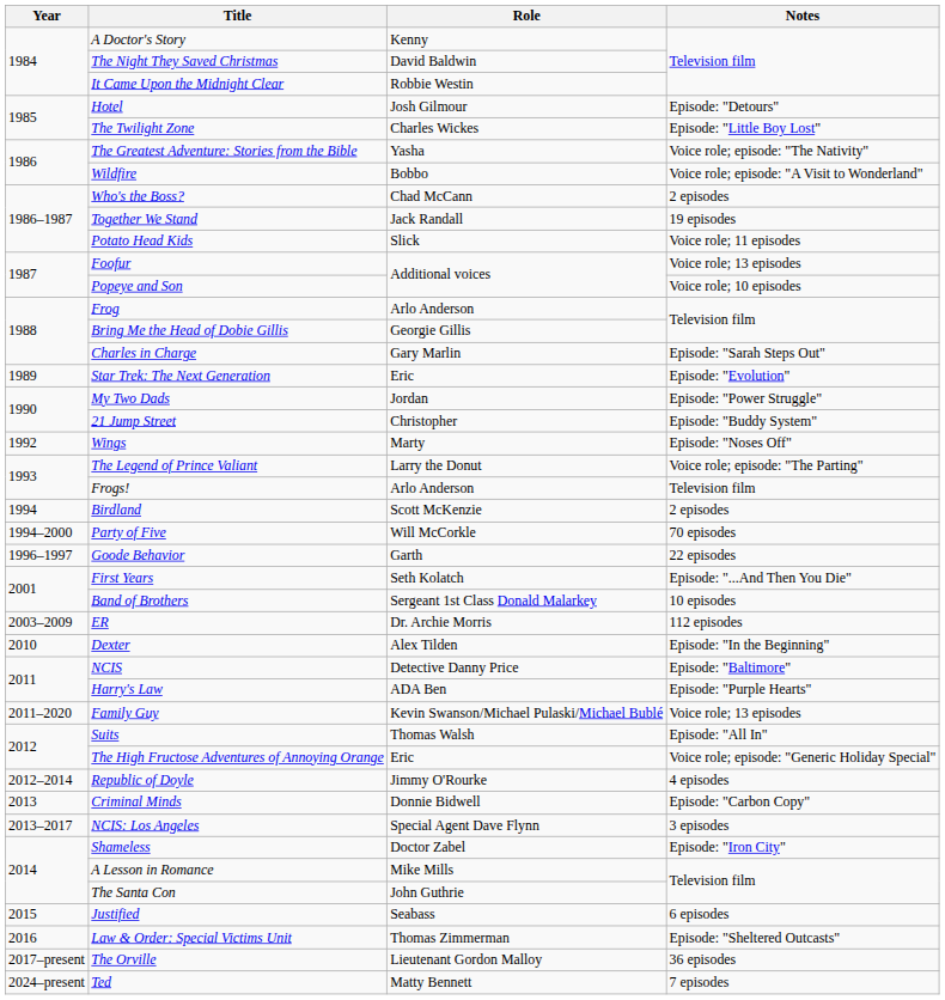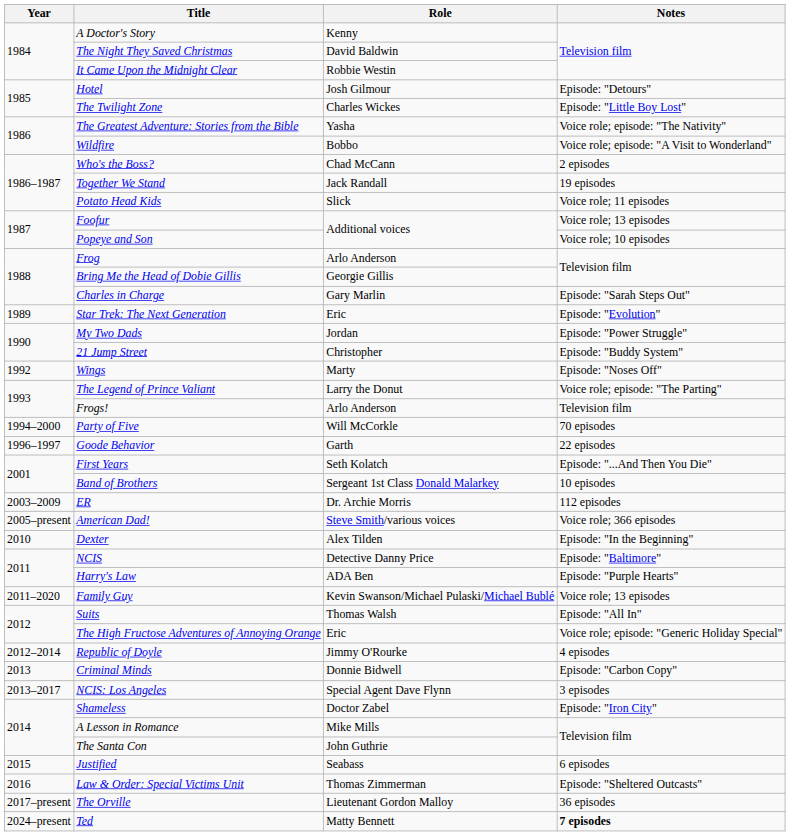 <table class="wikitable sortable" | border="2" cellpadding="4" background: #f9f9f9;>
 <tr>
 <th>Year</th>
 <th>Title</th>
 <th>Role</th>
 <th class="unsortable">Notes</th>
 </tr>
 <tr>
 <td rowspan=3>1984</td>
 <td><em>A Doctor's Story</em></td>
 <td>Kenny</td>
 <td rowspan="3"><a href='#'>Television film</a></td>
 </tr>
 <tr>
 <td><em><a href='#'>The Night They Saved Christmas</a></em></td>
 <td>David Baldwin</td>
 </tr>
 <tr>
 <td><em><a href='#'>It Came Upon the Midnight Clear</a></em></td>
 <td>Robbie Westin</td>
 </tr>
 <tr>
 <td rowspan="2">1985</td>
 <td><em><a href='#'>Hotel</a></em></td>
 <td>Josh Gilmour</td>
 <td>Episode: "Detours"</td>
 </tr>
 <tr>
 <td><em><a href='#'>The Twilight Zone</a></em></td>
 <td>Charles Wickes</td>
 <td>Episode: "<a href='#'>Little Boy Lost</a>"</td>
 </tr>
 <tr>
 <td rowspan="2">1986</td>
 <td><em><a href='#'>The Greatest Adventure: Stories from the Bible</a></em></td>
 <td>Yasha</td>
 <td>Voice role; episode: "The Nativity"</td>
 </tr>
 <tr>
 <td><em><a href='#'>Wildfire</a></em></td>
 <td>Bobbo</td>
 <td>Voice role; episode: "A Visit to Wonderland"</td>
 </tr>
 <tr>
 <td rowspan="3">1986–1987</td>
 <td><em><a href='#'>Who's the Boss?</a></em></td>
 <td>Chad McCann</td>
 <td>2 episodes</td>
 </tr>
 <tr>
 <td><em><a href='#'>Together We Stand</a></em></td>
 <td>Jack Randall</td>
 <td>19 episodes</td>
 </tr>
 <tr>
 <td><em><a href='#'>Potato Head Kids</a></em></td>
 <td>Slick</td>
 <td>Voice role; 11 episodes</td>
 </tr>
 <tr>
 <td rowspan="2">1987</td>
 <td><em><a href='#'>Foofur</a></em></td>
 <td rowspan="2">Additional voices</td>
 <td>Voice role; 13 episodes</td>
 </tr>
 <tr>
 <td><em><a href='#'>Popeye and Son</a></em></td>
 <td>Voice role; 10 episodes</td>
 </tr>
 <tr>
 <td rowspan="3">1988</td>
 <td><a href='#'><em>Frog</em></a></td>
 <td>Arlo Anderson</td>
 <td rowspan="2">Television film</td>
 </tr>
 <tr>
 <td><a href='#'><em>Bring Me the Head of Dobie Gillis</em></a></td>
 <td>Georgie Gillis</td>
 </tr>
 <tr>
 <td><em><a href='#'>Charles in Charge</a></em></td>
 <td>Gary Marlin</td>
 <td>Episode: "Sarah Steps Out"</td>
 </tr>
 <tr>
 <td>1989</td>
 <td><em><a href='#'>Star Trek: The Next Generation</a></em></td>
 <td>Eric</td>
 <td>Episode: "<a href='#'>Evolution</a>"</td>
 </tr>
 <tr>
 <td rowspan="2">1990</td>
 <td><em><a href='#'>My Two Dads</a></em></td>
 <td>Jordan</td>
 <td>Episode: "Power Struggle"</td>
 </tr>
 <tr>
 <td><em><a href='#'>21 Jump Street</a></em></td>
 <td>Christopher</td>
 <td>Episode: "Buddy System"</td>
 </tr>
 <tr>
 <td>1992</td>
 <td><em><a href='#'>Wings</a></em></td>
 <td>Marty</td>
 <td>Episode: "Noses Off"</td>
 </tr>
 <tr>
 <td rowspan="2">1993</td>
 <td><em><a href='#'>The Legend of Prince Valiant</a></em></td>
 <td>Larry the Donut</td>
 <td>Voice role; episode: "The Parting"</td>
 </tr>
 <tr>
 <td><em>Frogs!</em></td>
 <td>Arlo Anderson</td>
 <td>Television film</td>
 </tr>
 <tr>
-<td>1994</td>
-<td><em><a href='#'>Birdland</a></em></td>
-<td>Scott McKenzie</td>
-<td>2 episodes</td>
-</tr>
-<tr>
 <td>1994–2000</td>
 <td><em><a href='#'>Party of Five</a></em></td>
 <td>Will McCorkle</td>
 <td>70 episodes</td>
 </tr>
 <tr>
 <td>1996–1997</td>
 <td><em><a href='#'>Goode Behavior</a></em></td>
 <td>Garth</td>
 <td>22 episodes</td>
 </tr>
 <tr>
 <td rowspan= 2>2001</td>
 <td><em><a href='#'>First Years</a></em></td>
 <td>Seth Kolatch</td>
 <td>Episode: "...And Then You Die"</td>
 </tr>
 <tr>
 <td><em><a href='#'>Band of Brothers</a></em></td>
 <td>Sergeant 1st Class <a href='#'>Donald Malarkey</a></td>
 <td>10 episodes</td>
 </tr>
 <tr>
 <td>2003–2009</td>
 <td><em><a href='#'>ER</a></em></td>
 <td>Dr. Archie Morris</td>
 <td>112 episodes</td>
+</tr>
+<tr>
+<td>2005–present</td>
+<td><em><a href='#'>American Dad!</a></em></td>
+<td><a href='#'>Steve Smith</a>/various voices</td>
+<td>Voice role; 366 episodes</td>
 </tr>
 <tr>
 <td>2010</td>
 <td><em><a href='#'>Dexter</a></em></td>
 <td>Alex Tilden</td>
 <td>Episode: "In the Beginning"</td>
 </tr>
 <tr>
 <td rowspan= 2>2011</td>
 <td><em><a href='#'>NCIS</a></em></td>
 <td>Detective Danny Price</td>
 <td>Episode: "<a href='#'>Baltimore</a>"</td>
 </tr>
 <tr>
 <td><em><a href='#'>Harry's Law</a></em></td>
 <td>ADA Ben</td>
 <td>Episode: "Purple Hearts"</td>
 </tr>
 <tr>
 <td>2011–2020</td>
 <td><em><a href='#'>Family Guy</a></em></td>
 <td>Kevin Swanson/Michael Pulaski/<a href='#'>Michael Bublé</a></td>
 <td>Voice role; 13 episodes</td>
 </tr>
 <tr>
 <td rowspan="2">2012</td>
 <td><em><a href='#'>Suits</a></em></td>
 <td>Thomas Walsh</td>
 <td>Episode: "All In"</td>
 </tr>
 <tr>
 <td><em><a href='#'>The High Fructose Adventures of Annoying Orange</a></em></td>
 <td>Eric</td>
 <td>Voice role; episode: "Generic Holiday Special"</td>
 </tr>
 <tr>
 <td>2012–2014</td>
 <td><em><a href='#'>Republic of Doyle</a></em></td>
 <td>Jimmy O'Rourke</td>
 <td>4 episodes</td>
 </tr>
 <tr>
 <td>2013</td>
 <td><em><a href='#'>Criminal Minds</a></em></td>
 <td>Donnie Bidwell</td>
 <td>Episode: "Carbon Copy"</td>
 </tr>
 <tr>
 <td>2013–2017</td>
 <td><em><a href='#'>NCIS: Los Angeles</a></em></td>
 <td>Special Agent Dave Flynn</td>
 <td>3 episodes</td>
 </tr>
 <tr>
 <td rowspan="3">2014</td>
 <td><em><a href='#'>Shameless</a></em></td>
 <td>Doctor Zabel</td>
 <td>Episode: "<a href='#'>Iron City</a>"</td>
 </tr>
 <tr>
 <td><em>A Lesson in Romance</em></td>
 <td>Mike Mills</td>
 <td rowspan="2">Television film</td>
 </tr>
 <tr>
 <td><em>The Santa Con</em></td>
 <td>John Guthrie</td>
 </tr>
 <tr>
 <td>2015</td>
 <td><a href='#'><em>Justified</em></a></td>
 <td>Seabass</td>
 <td>6 episodes</td>
 </tr>
 <tr>
 <td>2016</td>
 <td><em><a href='#'>Law & Order: Special Victims Unit</a></em></td>
 <td>Thomas Zimmerman</td>
 <td>Episode: "Sheltered Outcasts"</td>
 </tr>
 <tr>
 <td>2017–present</td>
 <td><em><a href='#'>The Orville</a></em></td>
 <td>Lieutenant Gordon Malloy</td>
 <td>36 episodes</td>
 </tr>
 <tr>
 <td>2024–present</td>
 <td><em><a href='#'>Ted</a></em></td>
 <td>Matty Bennett</td>
-<td>7 episodes</td>
+<td><strong>7 episodes</strong></td>
 </tr>
 </table>
